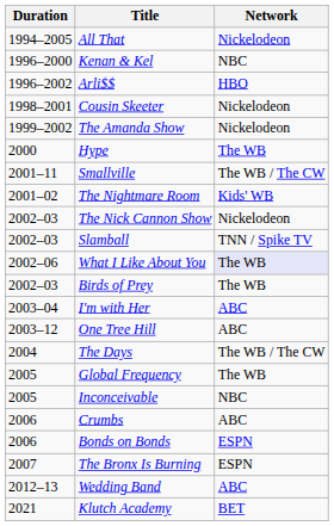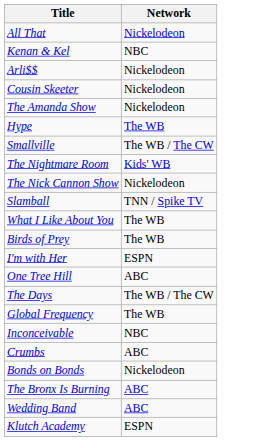 <table class="wikitable">
 <tr>
-<th>Duration</th>
 <th>Title</th>
 <th>Network</th>
 </tr>
 <tr>
-<td>1994–2005</td>
 <td><em><a href='#'>All That</a></em></td>
 <td><a href='#'>Nickelodeon</a></td>
 </tr>
 <tr>
-<td>1996–2000</td>
 <td><em><a href='#'>Kenan & Kel</a></em></td>
 <td>NBC</td>
 </tr>
 <tr>
-<td>1996–2002</td>
 <td><em><a href='#'>Arli$$</a></em></td>
-<td><a href='#'>HBO</a></td>
+<td>Nickelodeon</td>
 </tr>
 <tr>
-<td>1998–2001</td>
 <td><em><a href='#'>Cousin Skeeter</a></em></td>
 <td>Nickelodeon</td>
 </tr>
 <tr>
-<td>1999–2002</td>
 <td><em><a href='#'>The Amanda Show</a></em></td>
 <td>Nickelodeon</td>
 </tr>
 <tr>
-<td>2000</td>
 <td><em><a href='#'>Hype</a></em></td>
 <td><a href='#'>The WB</a></td>
 </tr>
 <tr>
-<td>2001–11</td>
 <td><em><a href='#'>Smallville</a></em></td>
 <td>The WB / <a href='#'>The CW</a></td>
 </tr>
 <tr>
-<td>2001–02</td>
 <td><em><a href='#'>The Nightmare Room</a></em></td>
 <td><a href='#'>Kids' WB</a></td>
 </tr>
 <tr>
-<td>2002–03</td>
 <td><em><a href='#'>The Nick Cannon Show</a></em></td>
 <td>Nickelodeon</td>
 </tr>
 <tr>
-<td>2002–03</td>
 <td><em><a href='#'>Slamball</a></em></td>
 <td>TNN / <a href='#'>Spike TV</a></td>
 </tr>
 <tr>
-<td>2002–06</td>
 <td><em><a href='#'>What I Like About You</a></em></td>
-<td style="background: lavender;">The WB</td>
+<td>The WB</td>
 </tr>
 <tr>
-<td>2002–03</td>
 <td><em><a href='#'>Birds of Prey</a></em></td>
 <td>The WB</td>
 </tr>
 <tr>
-<td>2003–04</td>
 <td><em><a href='#'>I'm with Her</a></em></td>
-<td><a href='#'>ABC</a></td>
+<td>ESPN</td>
 </tr>
 <tr>
-<td>2003–12</td>
 <td><em><a href='#'>One Tree Hill</a></em></td>
 <td>ABC</td>
 </tr>
 <tr>
-<td>2004</td>
 <td><em><a href='#'>The Days</a></em></td>
 <td>The WB / The CW</td>
 </tr>
 <tr>
-<td>2005</td>
 <td><em><a href='#'>Global Frequency</a></em></td>
 <td>The WB</td>
 </tr>
 <tr>
-<td>2005</td>
 <td><em><a href='#'>Inconceivable</a></em></td>
 <td>NBC</td>
 </tr>
 <tr>
-<td>2006</td>
 <td><em><a href='#'>Crumbs</a></em></td>
 <td>ABC</td>
 </tr>
 <tr>
-<td>2006</td>
 <td><em><a href='#'>Bonds on Bonds</a></em></td>
-<td><a href='#'>ESPN</a></td>
+<td>Nickelodeon</td>
 </tr>
 <tr>
-<td>2007</td>
 <td><em><a href='#'>The Bronx Is Burning</a></em></td>
-<td>ESPN</td>
+<td><a href='#'>ABC</a></td>
 </tr>
 <tr>
-<td>2012–13</td>
 <td><em><a href='#'>Wedding Band</a></em></td>
 <td><a href='#'>ABC</a></td>
 </tr>
 <tr>
-<td>2021</td>
 <td><em><a href='#'>Klutch Academy</a></em></td>
-<td><a href='#'>BET</a></td>
+<td>ESPN</td>
 </tr>
 </table>
